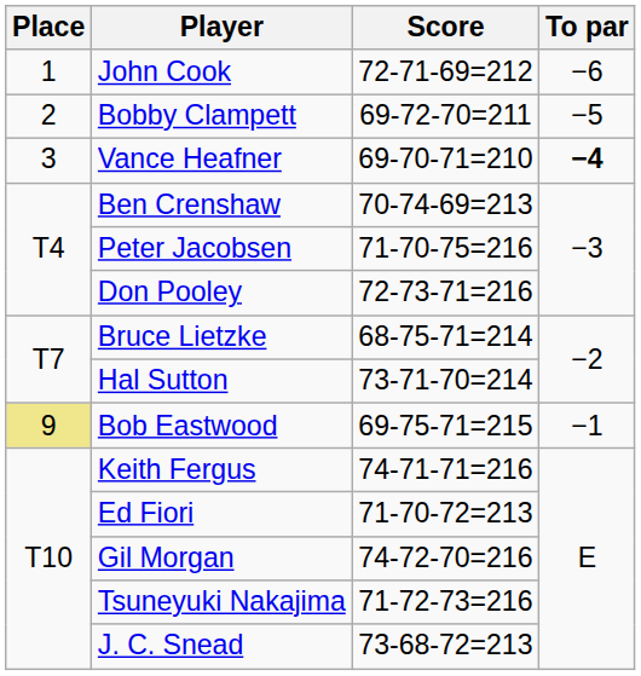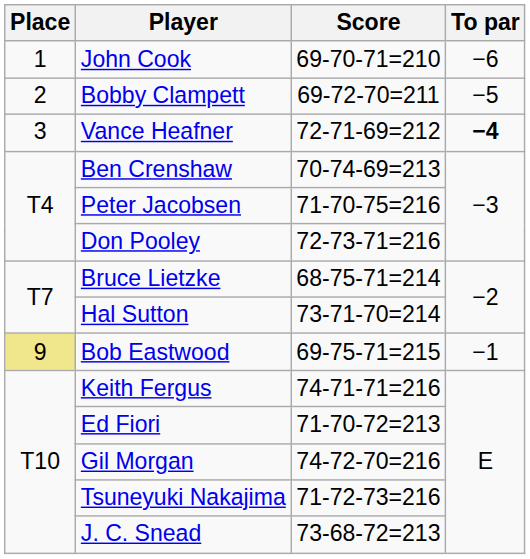 <table class="wikitable">
 <tr>
 <th>Place</th>
 <th>Player</th>
 <th>Score</th>
 <th>To par</th>
 </tr>
 <tr>
 <td align=center>1</td>
 <td> <a href='#'>John Cook</a></td>
-<td align=center>72-71-69=212</td>
+<td align=center>69-70-71=210</td>
 <td align=center>−6</td>
 </tr>
 <tr>
 <td align=center>2</td>
 <td> <a href='#'>Bobby Clampett</a></td>
 <td align=center>69-72-70=211</td>
 <td align=center>−5</td>
 </tr>
 <tr>
 <td align=center>3</td>
 <td> <a href='#'>Vance Heafner</a></td>
-<td align=center>69-70-71=210</td>
+<td align=center>72-71-69=212</td>
 <td align=center><strong>−4</strong></td>
 </tr>
 <tr>
 <td rowspan=3 align=center>T4</td>
 <td> <a href='#'>Ben Crenshaw</a></td>
 <td align=center>70-74-69=213</td>
 <td rowspan=3 align=center>−3</td>
 </tr>
 <tr>
 <td> <a href='#'>Peter Jacobsen</a></td>
 <td align=center>71-70-75=216</td>
 </tr>
 <tr>
 <td> <a href='#'>Don Pooley</a></td>
 <td align=center>72-73-71=216</td>
 </tr>
 <tr>
 <td rowspan=2 align=center>T7</td>
 <td> <a href='#'>Bruce Lietzke</a></td>
 <td align=center>68-75-71=214</td>
 <td rowspan=2 align=center>−2</td>
 </tr>
 <tr>
 <td> <a href='#'>Hal Sutton</a></td>
 <td align=center>73-71-70=214</td>
 </tr>
 <tr>
 <td align=center style="background: khaki;">9</td>
 <td> <a href='#'>Bob Eastwood</a></td>
 <td align=center>69-75-71=215</td>
 <td align=center>−1</td>
 </tr>
 <tr>
 <td rowspan=5 align=center>T10</td>
 <td> <a href='#'>Keith Fergus</a></td>
 <td align=center>74-71-71=216</td>
 <td rowspan=5 align=center>E</td>
 </tr>
 <tr>
 <td> <a href='#'>Ed Fiori</a></td>
 <td align=center>71-70-72=213</td>
 </tr>
 <tr>
 <td> <a href='#'>Gil Morgan</a></td>
 <td align=center>74-72-70=216</td>
 </tr>
 <tr>
 <td> <a href='#'>Tsuneyuki Nakajima</a></td>
 <td align=center>71-72-73=216</td>
 </tr>
 <tr>
 <td> <a href='#'>J. C. Snead</a></td>
 <td align=center>73-68-72=213</td>
 </tr>
 </table>
